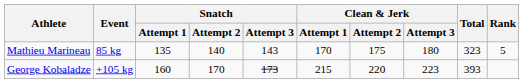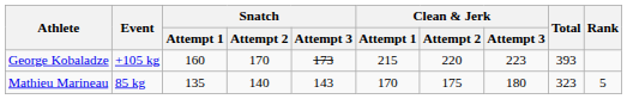 <table class="wikitable" border="1" style="font-size:90%;">
 <tr>
 <th rowspan=2>Athlete</th>
 <th rowspan=2>Event</th>
 <th colspan=3>Snatch</th>
 <th colspan=3>Clean & Jerk</th>
 <th rowspan=2>Total</th>
 <th rowspan=2>Rank</th>
 </tr>
 <tr>
 <th>Attempt 1</th>
 <th>Attempt 2</th>
 <th>Attempt 3</th>
 <th>Attempt 1</th>
 <th>Attempt 2</th>
 <th>Attempt 3</th>
 </tr>
 <tr>
+<td><a href='#'>George Kobaladze</a></td>
+<td><a href='#'>+105 kg</a></td>
+<td align=center>160</td>
+<td align=center>170</td>
+<td align=center><del>173</del></td>
+<td align=center>215</td>
+<td align=center>220</td>
+<td align=center>223</td>
+<td align=center>393</td>
+<td align=center></td>
+</tr>
+<tr>
 <td><a href='#'>Mathieu Marineau</a></td>
 <td><a href='#'>85 kg</a></td>
 <td align=center>135</td>
 <td align=center>140</td>
 <td align=center>143</td>
 <td align=center>170</td>
 <td align=center>175</td>
 <td align=center>180</td>
 <td align=center>323</td>
 <td align=center>5</td>
 </tr>
-<tr>
-<td><a href='#'>George Kobaladze</a></td>
-<td><a href='#'>+105 kg</a></td>
-<td align=center>160</td>
-<td align=center>170</td>
-<td align=center><del>173</del></td>
-<td align=center>215</td>
-<td align=center>220</td>
-<td align=center>223</td>
-<td align=center>393</td>
-<td align=center></td>
-</tr>
 </table>
